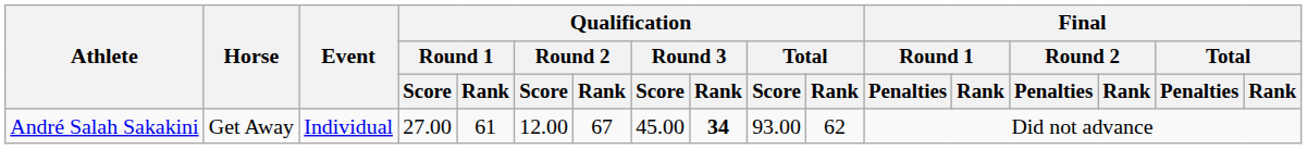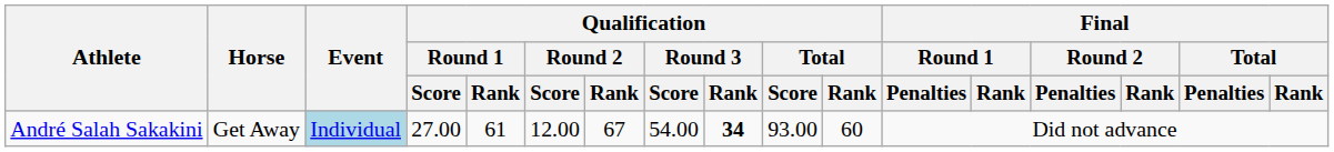 <table class=wikitable style="font-size:90%">
 <tr>
 <th rowspan="3">Athlete</th>
 <th rowspan="3">Horse</th>
 <th rowspan="3">Event</th>
 <th colspan="8">Qualification</th>
 <th colspan="6">Final</th>
 </tr>
 <tr style="font-size:95%">
 <th colspan=2>Round 1</th>
 <th colspan=2>Round 2</th>
 <th colspan=2>Round 3</th>
 <th colspan=2>Total</th>
 <th colspan=2>Round 1</th>
 <th colspan=2>Round 2</th>
 <th colspan=2>Total</th>
 </tr>
 <tr style="font-size:95%">
 <th>Score</th>
 <th>Rank</th>
 <th>Score</th>
 <th>Rank</th>
 <th>Score</th>
 <th>Rank</th>
 <th>Score</th>
 <th>Rank</th>
 <th>Penalties</th>
 <th>Rank</th>
 <th>Penalties</th>
 <th>Rank</th>
 <th>Penalties</th>
 <th>Rank</th>
 </tr>
 <tr align=center>
 <td align=left><a href='#'>André Salah Sakakini</a></td>
 <td align=left>Get Away</td>
-<td align=left><a href='#'>Individual</a></td>
+<td align=left style="background: lightblue;"><a href='#'>Individual</a></td>
 <td>27.00</td>
 <td>61</td>
 <td>12.00</td>
 <td>67</td>
-<td>45.00</td>
+<td>54.00</td>
 <td><strong>34</strong></td>
 <td>93.00</td>
-<td>62</td>
+<td>60</td>
 <td colspan=6>Did not advance</td>
 </tr>
 </table>
